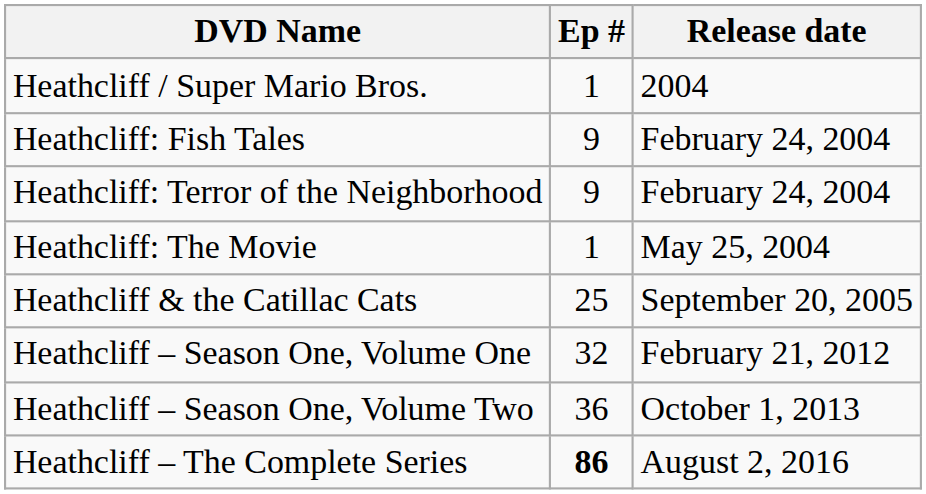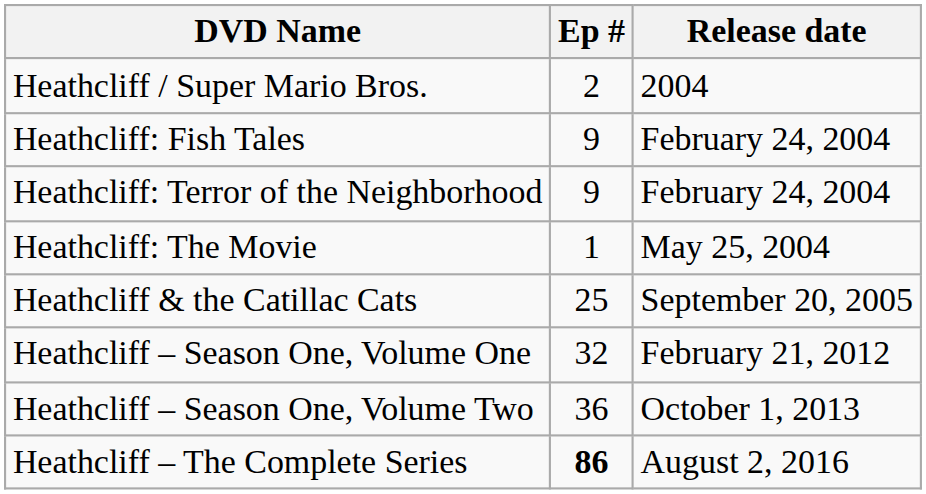 <table class="wikitable">
 <tr>
 <th>DVD Name</th>
 <th>Ep #</th>
 <th>Release date</th>
 </tr>
 <tr>
 <td>Heathcliff / Super Mario Bros.</td>
-<td align="center">1</td>
+<td align="center">2</td>
 <td>2004</td>
 </tr>
 <tr>
 <td>Heathcliff: Fish Tales</td>
 <td align="center">9</td>
 <td>February 24, 2004</td>
 </tr>
 <tr>
 <td>Heathcliff: Terror of the Neighborhood</td>
 <td align="center">9</td>
 <td>February 24, 2004</td>
 </tr>
 <tr>
 <td>Heathcliff: The Movie</td>
 <td align="center">1</td>
 <td>May 25, 2004</td>
 </tr>
 <tr>
 <td>Heathcliff & the Catillac Cats</td>
 <td align="center">25</td>
 <td>September 20, 2005</td>
 </tr>
 <tr>
 <td>Heathcliff – Season One, Volume One</td>
 <td align="center">32</td>
 <td>February 21, 2012</td>
 </tr>
 <tr>
 <td>Heathcliff – Season One, Volume Two</td>
 <td align="center">36</td>
 <td>October 1, 2013</td>
 </tr>
 <tr>
 <td>Heathcliff – The Complete Series</td>
 <td align="center"><strong>86</strong></td>
 <td>August 2, 2016</td>
 </tr>
 </table>
